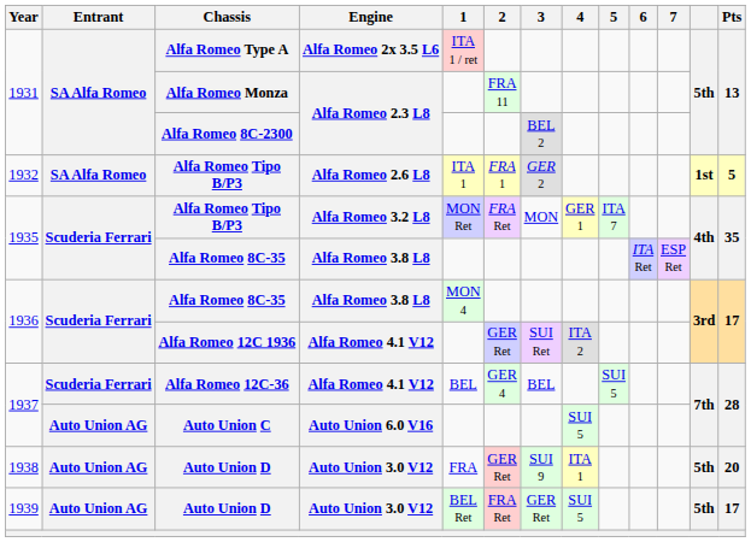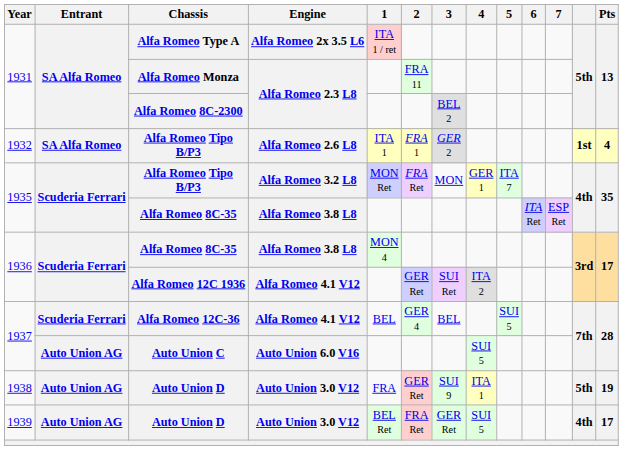 <table class="wikitable" style="text-align:center; font-size:85%">
 <tr>
 <th>Year</th>
 <th>Entrant</th>
 <th>Chassis</th>
 <th>Engine</th>
 <th>1</th>
 <th>2</th>
 <th>3</th>
 <th>4</th>
 <th>5</th>
 <th>6</th>
 <th>7</th>
 <th></th>
 <th>Pts</th>
 </tr>
 <tr>
 <td rowspan=3><a href='#'>1931</a></td>
 <th rowspan=3 nowrap><a href='#'>SA Alfa Romeo</a></th>
 <th nowrap><a href='#'>Alfa Romeo</a> Type A</th>
 <th nowrap><a href='#'>Alfa Romeo</a> 2x 3.5 <a href='#'>L6</a></th>
 <td style="background:#FFCFCF;"><a href='#'>ITA</a><br><small>1 / ret </small></td>
 <td></td>
 <td></td>
 <td></td>
 <td></td>
 <td></td>
 <td></td>
 <th rowspan=3>5th</th>
 <th rowspan=3>13</th>
 </tr>
 <tr>
 <th><a href='#'>Alfa Romeo</a> Monza</th>
 <th rowspan=2><a href='#'>Alfa Romeo</a> 2.3 <a href='#'>L8</a></th>
 <td></td>
 <td style="background:#DFFFDF;"><a href='#'>FRA</a><br><small>11</small></td>
 <td></td>
 <td></td>
 <td></td>
 <td></td>
 <td></td>
 </tr>
 <tr>
 <th><a href='#'>Alfa Romeo</a> <a href='#'>8C-2300</a></th>
 <td></td>
 <td></td>
 <td style="background:#DFDFDF;"><a href='#'>BEL</a><br><small>2</small></td>
 <td></td>
 <td></td>
 <td></td>
 <td></td>
 </tr>
 <tr>
 <td><a href='#'>1932</a></td>
 <th><a href='#'>SA Alfa Romeo</a></th>
 <th><a href='#'>Alfa Romeo</a> <a href='#'>Tipo B/P3</a></th>
 <th><a href='#'>Alfa Romeo</a> 2.6 <a href='#'>L8</a></th>
 <td style="background:#FFFFBF;"><a href='#'>ITA</a><br><small>1</small></td>
 <td style="background:#FFFFBF;"><em><a href='#'>FRA</a></em><br><small>1</small></td>
 <td style="background:#DFDFDF;"><em><a href='#'>GER</a></em><br><small>2</small></td>
 <td></td>
 <td></td>
 <td></td>
 <td></td>
 <th style="background:#FFFFBF;">1st</th>
-<th style="background:#FFFFBF;">5</th>
+<th style="background:#FFFFBF;">4</th>
 </tr>
 <tr>
 <td rowspan=2><a href='#'>1935</a></td>
 <th rowspan=2><a href='#'>Scuderia Ferrari</a></th>
 <th><a href='#'>Alfa Romeo</a> <a href='#'>Tipo B/P3</a></th>
 <th><a href='#'>Alfa Romeo</a> 3.2 <a href='#'>L8</a></th>
 <td style="background:#CFCFFF;"><a href='#'>MON</a><br><small>Ret</small></td>
 <td style="background:#EFCFFF;"><em><a href='#'>FRA</a></em><br><small>Ret</small></td>
 <td><a href='#'>MON</a></td>
 <td style="background:#FFFFBF;"><a href='#'>GER</a><br><small>1</small></td>
 <td style="background:#DFFFDF;"><a href='#'>ITA</a><br><small>7</small></td>
 <td></td>
 <td></td>
 <th rowspan=2>4th</th>
 <th rowspan=2>35</th>
 </tr>
 <tr>
 <th><a href='#'>Alfa Romeo</a> <a href='#'>8C-35</a></th>
 <th><a href='#'>Alfa Romeo</a> 3.8 <a href='#'>L8</a></th>
 <td></td>
 <td></td>
 <td></td>
 <td></td>
 <td></td>
 <td style="background:#CFCFFF;"><em><a href='#'>ITA</a></em><br><small>Ret</small></td>
 <td style="background:#EFCFFF;"><a href='#'>ESP</a><br><small>Ret</small></td>
 </tr>
 <tr>
 <td rowspan=2><a href='#'>1936</a></td>
 <th rowspan=2 nowrap><a href='#'>Scuderia Ferrari</a></th>
 <th nowrap><a href='#'>Alfa Romeo</a> <a href='#'>8C-35</a></th>
 <th nowrap><a href='#'>Alfa Romeo</a> 3.8 <a href='#'>L8</a></th>
 <td style="background:#DFFFDF;"><a href='#'>MON</a><br><small>4</small></td>
 <td></td>
 <td></td>
 <td></td>
 <td></td>
 <td></td>
 <td></td>
 <th rowspan=2 style="background:#FFDF9F;">3rd</th>
 <th rowspan=2 style="background:#FFDF9F;">17</th>
 </tr>
 <tr>
 <th nowrap><a href='#'>Alfa Romeo</a> <a href='#'>12C 1936</a></th>
 <th nowrap><a href='#'>Alfa Romeo</a> 4.1 <a href='#'>V12</a></th>
 <td></td>
 <td style="background:#CFCFFF;"><a href='#'>GER</a><br><small>Ret</small></td>
 <td style="background:#EFCFFF;"><a href='#'>SUI</a><br><small>Ret</small></td>
 <td style="background:#DFDFDF;"><a href='#'>ITA</a><br><small>2</small></td>
 <td></td>
 <td></td>
 <td></td>
 </tr>
 <tr>
 <td rowspan=2><a href='#'>1937</a></td>
 <th><a href='#'>Scuderia Ferrari</a></th>
 <th><a href='#'>Alfa Romeo</a> <a href='#'>12C-36</a></th>
 <th><a href='#'>Alfa Romeo</a> 4.1 <a href='#'>V12</a></th>
 <td><a href='#'>BEL</a></td>
 <td style="background:#DFFFDF;"><a href='#'>GER</a><br><small>4</small></td>
 <td><a href='#'>BEL</a></td>
 <td></td>
 <td style="background:#DFFFDF;"><a href='#'>SUI</a><br><small>5</small></td>
 <td></td>
 <td></td>
 <th rowspan=2>7th</th>
 <th rowspan=2>28</th>
 </tr>
 <tr>
 <th><a href='#'>Auto Union AG</a></th>
 <th><a href='#'>Auto Union</a> <a href='#'>C</a></th>
 <th><a href='#'>Auto Union</a> 6.0 <a href='#'>V16</a></th>
 <td></td>
 <td></td>
 <td></td>
 <td style="background:#DFFFDF;"><a href='#'>SUI</a><br><small>5</small></td>
 <td></td>
 <td></td>
 <td></td>
 </tr>
 <tr>
 <td><a href='#'>1938</a></td>
 <th><a href='#'>Auto Union AG</a></th>
 <th><a href='#'>Auto Union</a> <a href='#'>D</a></th>
 <th><a href='#'>Auto Union</a> 3.0 <a href='#'>V12</a></th>
 <td><a href='#'>FRA</a></td>
 <td style="background:#FFCFCF;"><a href='#'>GER</a><br><small>Ret</small></td>
 <td style="background:#DFFFDF;"><a href='#'>SUI</a><br><small>9</small></td>
 <td style="background:#FFFFBF;"><a href='#'>ITA</a><br><small>1</small></td>
 <td></td>
 <td></td>
 <td></td>
 <th>5th</th>
-<th>20</th>
+<th>19</th>
 </tr>
 <tr>
 <td><a href='#'>1939</a></td>
 <th><a href='#'>Auto Union AG</a></th>
 <th><a href='#'>Auto Union</a> <a href='#'>D</a></th>
 <th><a href='#'>Auto Union</a> 3.0 <a href='#'>V12</a></th>
 <td style="background:#DFFFDF;"><a href='#'>BEL</a><br><small>Ret</small></td>
 <td style="background:#FFCFCF;"><a href='#'>FRA</a><br><small>Ret</small></td>
 <td style="background:#DFFFDF;"><a href='#'>GER</a><br><small>Ret</small></td>
 <td style="background:#DFFFDF;"><a href='#'>SUI</a><br><small>5</small></td>
 <td></td>
 <td></td>
 <td></td>
-<th>5th</th>
+<th>4th</th>
 <th>17</th>
 </tr>
 <tr>
 <th colspan=13></th>
 </tr>
 </table>
